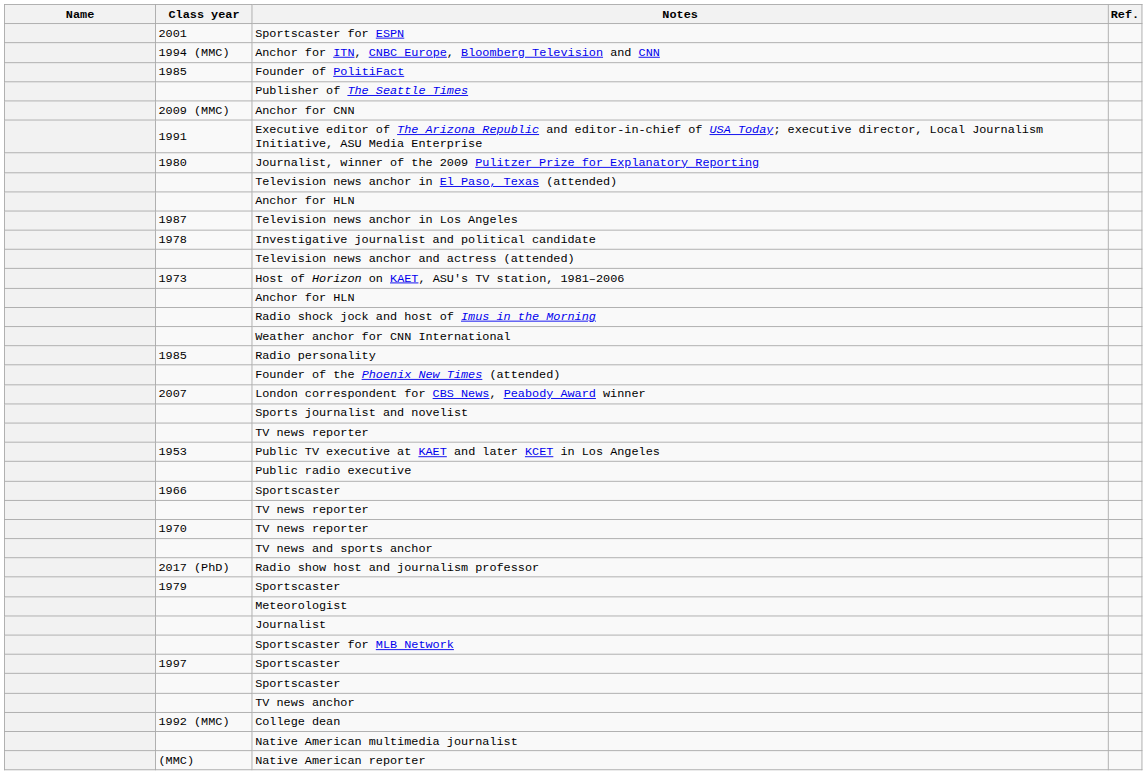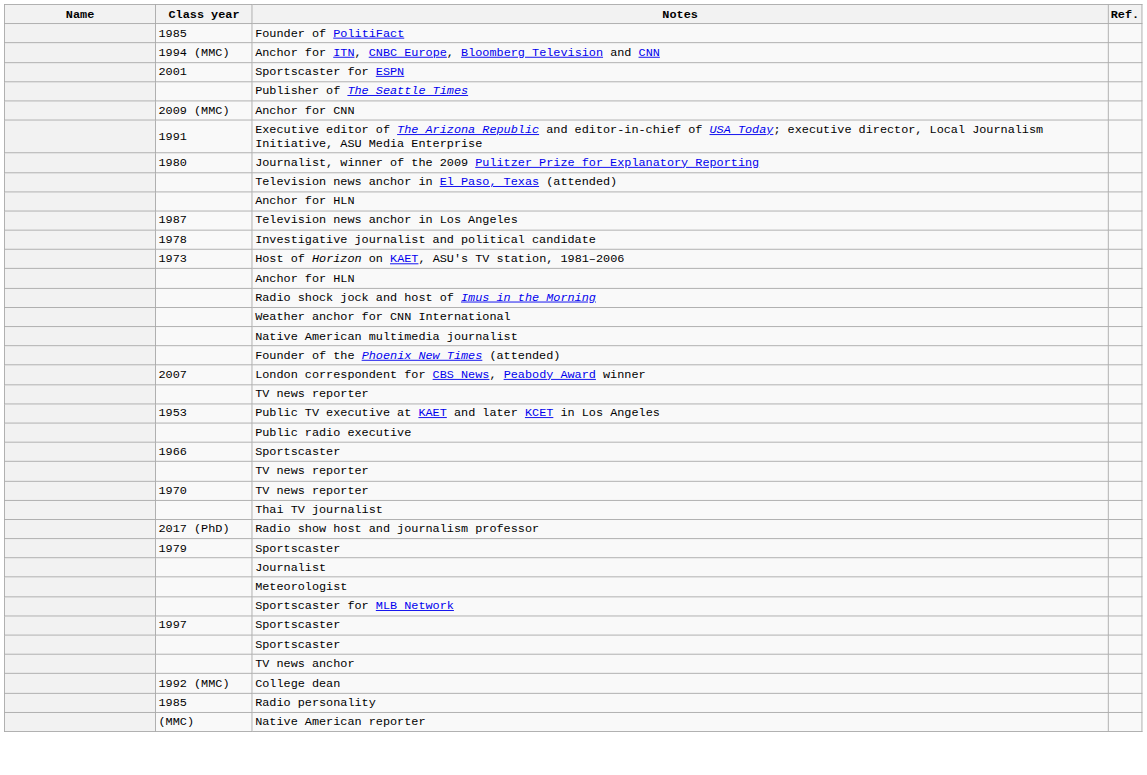 <table class="wikitable sortable">
 <tr>
 <th scope = "col" width="160">Name</th>
 <th scope = "col" width="100">Class year</th>
 <th scope = "col" width="*" class="unsortable">Notes</th>
 <th scope = "col" width="*" class="unsortable">Ref.</th>
 </tr>
 <tr>
 <th scope = "row"></th>
-<td>2001</td>
-<td>Sportscaster for <a href='#'>ESPN</a></td>
+<td>1985</td>
+<td>Founder of <a href='#'>PolitiFact</a></td>
 <td></td>
 </tr>
 <tr>
 <th scope = "row"></th>
 <td>1994 (MMC)</td>
 <td>Anchor for <a href='#'>ITN</a>, <a href='#'>CNBC Europe</a>, <a href='#'>Bloomberg Television</a> and <a href='#'>CNN</a></td>
 <td></td>
 </tr>
 <tr>
 <th scope = "row"></th>
-<td>1985</td>
-<td>Founder of <a href='#'>PolitiFact</a></td>
+<td>2001</td>
+<td>Sportscaster for <a href='#'>ESPN</a></td>
 <td></td>
 </tr>
 <tr>
 <th scope = "row"></th>
 <td></td>
 <td>Publisher of <em><a href='#'>The Seattle Times</a></em></td>
 <td></td>
 </tr>
 <tr>
 <th scope = "row"></th>
 <td>2009 (MMC)</td>
 <td>Anchor for CNN</td>
 <td></td>
 </tr>
 <tr>
 <th scope = "row"></th>
 <td>1991</td>
 <td>Executive editor of <em><a href='#'>The Arizona Republic</a></em> and editor-in-chief of <em><a href='#'>USA Today</a></em>; executive director, Local Journalism Initiative, ASU Media Enterprise</td>
 <td></td>
 </tr>
 <tr>
 <th scope = "row"></th>
 <td>1980</td>
 <td>Journalist, winner of the 2009 <a href='#'>Pulitzer Prize for Explanatory Reporting</a></td>
 <td></td>
 </tr>
 <tr>
 <th scope = "row"></th>
 <td></td>
 <td>Television news anchor in <a href='#'>El Paso, Texas</a> (attended)</td>
 <td></td>
 </tr>
 <tr>
 <th scope = "row"></th>
 <td></td>
 <td>Anchor for HLN</td>
 <td></td>
 </tr>
 <tr>
 <th scope = "row"></th>
 <td>1987</td>
 <td>Television news anchor in Los Angeles</td>
 <td></td>
 </tr>
 <tr>
 <th scope = "row"></th>
 <td>1978</td>
 <td>Investigative journalist and political candidate</td>
 <td></td>
 </tr>
 <tr>
 <th scope = "row"></th>
-<td></td>
-<td>Television news anchor and actress (attended)</td>
-<td></td>
-</tr>
-<tr>
-<th scope = "row"></th>
 <td>1973 </td>
 <td>Host of <em>Horizon</em> on <a href='#'>KAET</a>, ASU's TV station, 1981–2006</td>
 <td></td>
 </tr>
 <tr>
 <th scope = "row"></th>
 <td></td>
 <td>Anchor for HLN</td>
 <td></td>
 </tr>
 <tr>
 <th scope = "row"></th>
 <td></td>
 <td>Radio shock jock and host of <em><a href='#'>Imus in the Morning</a></em></td>
 <td></td>
 </tr>
 <tr>
 <th scope = "row"></th>
 <td></td>
 <td>Weather anchor for CNN International</td>
 <td></td>
 </tr>
 <tr>
 <th scope = "row"></th>
-<td>1985</td>
-<td>Radio personality</td>
+<td></td>
+<td>Native American multimedia journalist</td>
 <td></td>
 </tr>
 <tr>
 <th scope = "row"></th>
 <td></td>
 <td>Founder of the <em><a href='#'>Phoenix New Times</a></em> (attended)</td>
 <td></td>
 </tr>
 <tr>
 <th scope = "row"></th>
 <td>2007</td>
 <td>London correspondent for <a href='#'>CBS News</a>, <a href='#'>Peabody Award</a> winner</td>
-<td></td>
-</tr>
-<tr>
-<th scope = "row"></th>
-<td></td>
-<td>Sports journalist and novelist</td>
 <td></td>
 </tr>
 <tr>
 <th scope = "row"></th>
 <td></td>
 <td>TV news reporter</td>
 <td></td>
 </tr>
 <tr>
 <th scope = "row"></th>
 <td>1953</td>
 <td>Public TV executive at <a href='#'>KAET</a> and later <a href='#'>KCET</a> in Los Angeles</td>
 <td></td>
 </tr>
 <tr>
 <th scope = "row"></th>
 <td></td>
 <td>Public radio executive</td>
 <td></td>
 </tr>
 <tr>
 <th scope = "row"></th>
 <td>1966</td>
 <td>Sportscaster</td>
 <td></td>
 </tr>
 <tr>
 <th scope = "row"></th>
 <td></td>
 <td>TV news reporter</td>
 <td></td>
 </tr>
 <tr>
 <th scope = "row"></th>
 <td>1970</td>
 <td>TV news reporter</td>
 <td></td>
 </tr>
 <tr>
 <th scope = "row"></th>
 <td></td>
-<td>TV news and sports anchor</td>
+<td>Thai TV journalist</td>
 <td></td>
 </tr>
 <tr>
 <th scope = "row"></th>
 <td>2017 (PhD)</td>
 <td>Radio show host and journalism professor</td>
 <td></td>
 </tr>
 <tr>
 <th scope = "row"></th>
 <td>1979</td>
 <td>Sportscaster</td>
 <td></td>
 </tr>
 <tr>
 <th scope = "row"></th>
 <td></td>
-<td>Meteorologist</td>
+<td>Journalist</td>
 <td></td>
 </tr>
 <tr>
 <th scope = "row"></th>
 <td></td>
-<td>Journalist</td>
+<td>Meteorologist</td>
 <td></td>
 </tr>
 <tr>
 <th scope = "row"></th>
 <td></td>
 <td>Sportscaster for <a href='#'>MLB Network</a></td>
 <td></td>
 </tr>
 <tr>
 <th scope = "row"></th>
 <td>1997</td>
 <td>Sportscaster</td>
 <td></td>
 </tr>
 <tr>
 <th scope = "row"></th>
 <td></td>
 <td>Sportscaster</td>
 <td></td>
 </tr>
 <tr>
 <th scope = "row"></th>
 <td></td>
 <td>TV news anchor</td>
 <td></td>
 </tr>
 <tr>
 <th scope = "row"></th>
 <td>1992 (MMC) </td>
 <td>College dean</td>
 <td></td>
 </tr>
 <tr>
 <th scope = "row"></th>
-<td></td>
-<td>Native American multimedia journalist</td>
+<td>1985</td>
+<td>Radio personality</td>
 <td></td>
 </tr>
 <tr>
 <th scope = "row"></th>
 <td>(MMC)</td>
 <td>Native American reporter</td>
 <td></td>
 </tr>
 </table>
